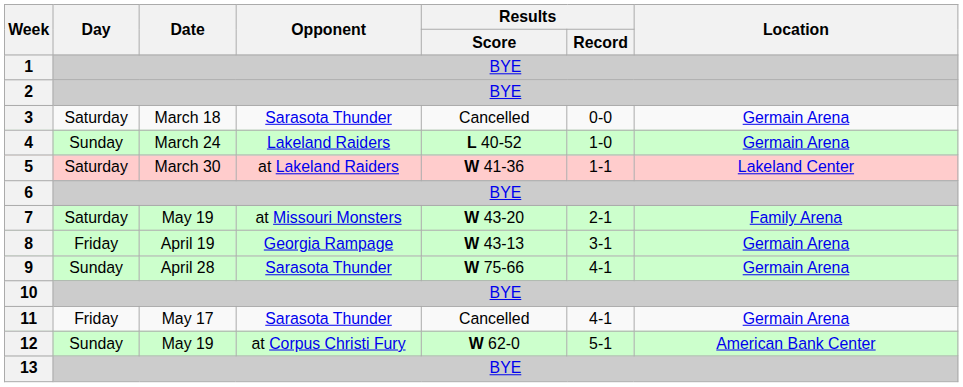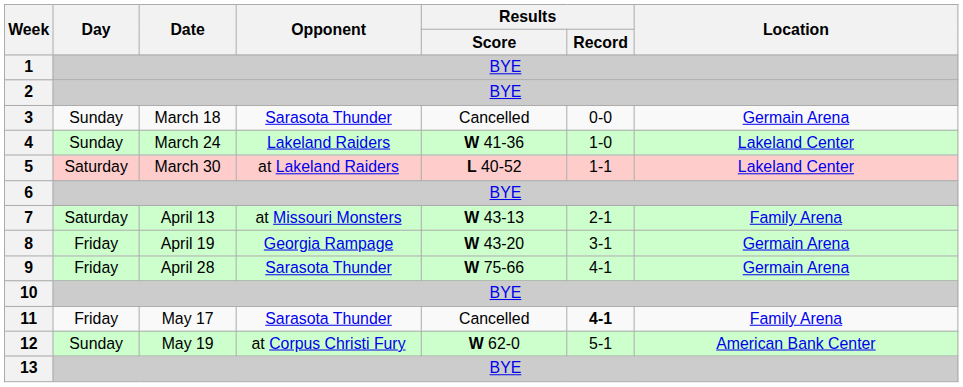 <table class="wikitable">
 <tr>
 <th rowspan="2" width="40">Week</th>
 <th rowspan="2" width="80">Day</th>
 <th rowspan="2" width="90">Date</th>
 <th rowspan="2" width="180">Opponent</th>
 <th colspan="2" width="200">Results</th>
 <th rowspan="2" width="320">Location</th>
 </tr>
 <tr>
 <th width="140">Score</th>
 <th width="60">Record</th>
 </tr>
 <tr align="center" bgcolor="#CCCCCC">
 <th>1</th>
 <td colSpan=6><a href='#'>BYE</a></td>
 </tr>
 <tr align="center" bgcolor="#CCCCCC">
 <th>2</th>
 <td colSpan=6><a href='#'>BYE</a></td>
 </tr>
 <tr align="center">
 <th>3</th>
-<td>Saturday</td>
+<td>Sunday</td>
 <td>March 18</td>
 <td><a href='#'>Sarasota Thunder</a></td>
 <td>Cancelled</td>
 <td>0-0</td>
 <td><a href='#'>Germain Arena</a></td>
 </tr>
 <tr align="center" bgcolor="#CCFFCC">
 <th>4</th>
 <td>Sunday</td>
 <td>March 24</td>
 <td><a href='#'>Lakeland Raiders</a></td>
-<td><strong>L</strong> 40-52</td>
+<td><strong>W</strong> 41-36</td>
 <td>1-0</td>
-<td><a href='#'>Germain Arena</a></td>
+<td><a href='#'>Lakeland Center</a></td>
 </tr>
 <tr align="center" bgcolor="#FFCCCC">
 <th>5</th>
 <td>Saturday</td>
 <td>March 30</td>
 <td>at <a href='#'>Lakeland Raiders</a></td>
-<td><strong>W</strong> 41-36</td>
+<td><strong>L</strong> 40-52</td>
 <td>1-1</td>
 <td><a href='#'>Lakeland Center</a></td>
 </tr>
 <tr align="center" bgcolor="#CCCCCC">
 <th>6</th>
 <td colSpan=6><a href='#'>BYE</a></td>
 </tr>
 <tr align="center" bgcolor="#CCFFCC">
 <th>7</th>
 <td>Saturday</td>
-<td>May 19</td>
+<td>April 13</td>
 <td>at <a href='#'>Missouri Monsters</a></td>
-<td><strong>W</strong> 43-20</td>
+<td><strong>W</strong> 43-13</td>
 <td>2-1</td>
 <td><a href='#'>Family Arena</a></td>
 </tr>
 <tr align="center" bgcolor="#CCFFCC">
 <th>8</th>
 <td>Friday</td>
 <td>April 19</td>
 <td><a href='#'>Georgia Rampage</a></td>
-<td><strong>W</strong> 43-13</td>
+<td><strong>W</strong> 43-20</td>
 <td>3-1</td>
 <td><a href='#'>Germain Arena</a></td>
 </tr>
 <tr align="center" bgcolor="#CCFFCC">
 <th>9</th>
-<td>Sunday</td>
+<td>Friday</td>
 <td>April 28</td>
 <td><a href='#'>Sarasota Thunder</a></td>
 <td><strong>W</strong> 75-66</td>
 <td>4-1</td>
 <td><a href='#'>Germain Arena</a></td>
 </tr>
 <tr align="center" bgcolor="#CCCCCC">
 <th>10</th>
 <td colSpan=6><a href='#'>BYE</a></td>
 </tr>
 <tr align="center">
 <th>11</th>
 <td>Friday</td>
 <td>May 17</td>
 <td><a href='#'>Sarasota Thunder</a></td>
 <td>Cancelled</td>
-<td>4-1</td>
-<td><a href='#'>Germain Arena</a></td>
+<td><strong>4-1</strong></td>
+<td><a href='#'>Family Arena</a></td>
 </tr>
 <tr align="center" bgcolor="#CCFFCC">
 <th>12</th>
 <td>Sunday</td>
 <td>May 19</td>
 <td>at <a href='#'>Corpus Christi Fury</a></td>
 <td><strong>W</strong> 62-0</td>
 <td>5-1</td>
 <td><a href='#'>American Bank Center</a></td>
 </tr>
 <tr align="center" bgcolor="#CCCCCC">
 <th>13</th>
 <td colSpan=6><a href='#'>BYE</a></td>
 </tr>
 </table>
